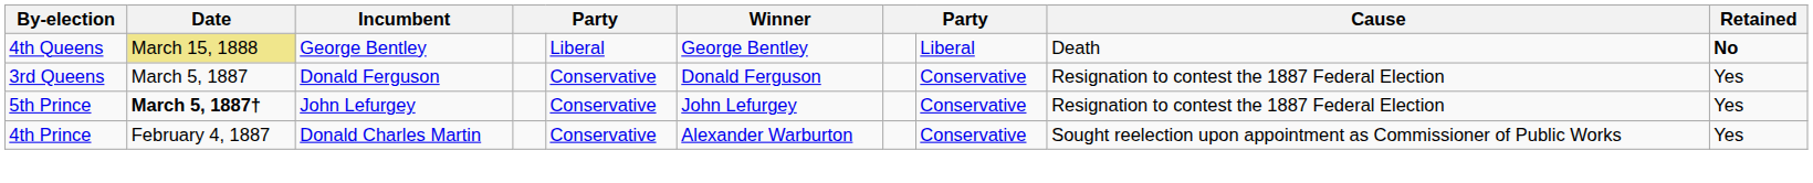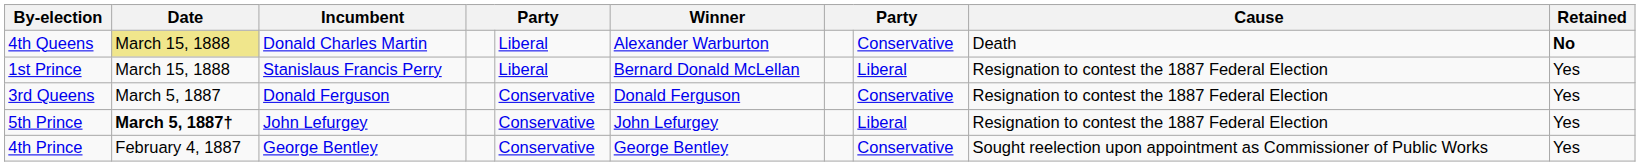 <table class=wikitable style="width:100%">
 <tr>
 <th>By-election</th>
 <th>Date</th>
 <th>Incumbent</th>
 <th colspan=2>Party</th>
 <th>Winner</th>
 <th colspan=2>Party</th>
 <th>Cause</th>
 <th>Retained</th>
 </tr>
 <tr>
 <td><a href='#'>4th Queens</a></td>
 <td style="background: khaki;">March 15, 1888</td>
-<td><a href='#'>George Bentley</a></td>
+<td><a href='#'>Donald Charles Martin</a></td>
 <td>    </td>
 <td><a href='#'>Liberal</a></td>
-<td><a href='#'>George Bentley</a></td>
+<td><a href='#'>Alexander Warburton</a></td>
+<td>    </td>
+<td><a href='#'>Conservative</a></td>
+<td>Death</td>
+<td><strong>No</strong></td>
+</tr>
+<tr>
+<td><a href='#'>1st Prince</a></td>
+<td>March 15, 1888</td>
+<td><a href='#'>Stanislaus Francis Perry</a></td>
 <td>    </td>
 <td><a href='#'>Liberal</a></td>
-<td>Death</td>
-<td><strong>No</strong></td>
+<td><a href='#'>Bernard Donald McLellan</a></td>
+<td>    </td>
+<td><a href='#'>Liberal</a></td>
+<td>Resignation to contest the 1887 Federal Election</td>
+<td>Yes</td>
 </tr>
 <tr>
 <td><a href='#'>3rd Queens</a></td>
 <td>March 5, 1887</td>
 <td><a href='#'>Donald Ferguson</a></td>
 <td>    </td>
 <td><a href='#'>Conservative</a></td>
 <td><a href='#'>Donald Ferguson</a></td>
 <td>    </td>
 <td><a href='#'>Conservative</a></td>
 <td>Resignation to contest the 1887 Federal Election</td>
 <td>Yes</td>
 </tr>
 <tr>
 <td><a href='#'>5th Prince</a></td>
 <td><strong>March 5, 1887†</strong></td>
 <td><a href='#'>John Lefurgey</a></td>
 <td>    </td>
 <td><a href='#'>Conservative</a></td>
 <td><a href='#'>John Lefurgey</a></td>
 <td>    </td>
-<td><a href='#'>Conservative</a></td>
+<td><a href='#'>Liberal</a></td>
 <td>Resignation to contest the 1887 Federal Election</td>
 <td>Yes</td>
 </tr>
 <tr>
 <td><a href='#'>4th Prince</a></td>
 <td>February 4, 1887</td>
-<td><a href='#'>Donald Charles Martin</a></td>
+<td><a href='#'>George Bentley</a></td>
 <td>    </td>
 <td><a href='#'>Conservative</a></td>
-<td><a href='#'>Alexander Warburton</a></td>
+<td><a href='#'>George Bentley</a></td>
 <td>    </td>
 <td><a href='#'>Conservative</a></td>
 <td>Sought reelection upon appointment as Commissioner of Public Works</td>
 <td>Yes</td>
 </tr>
 </table>
